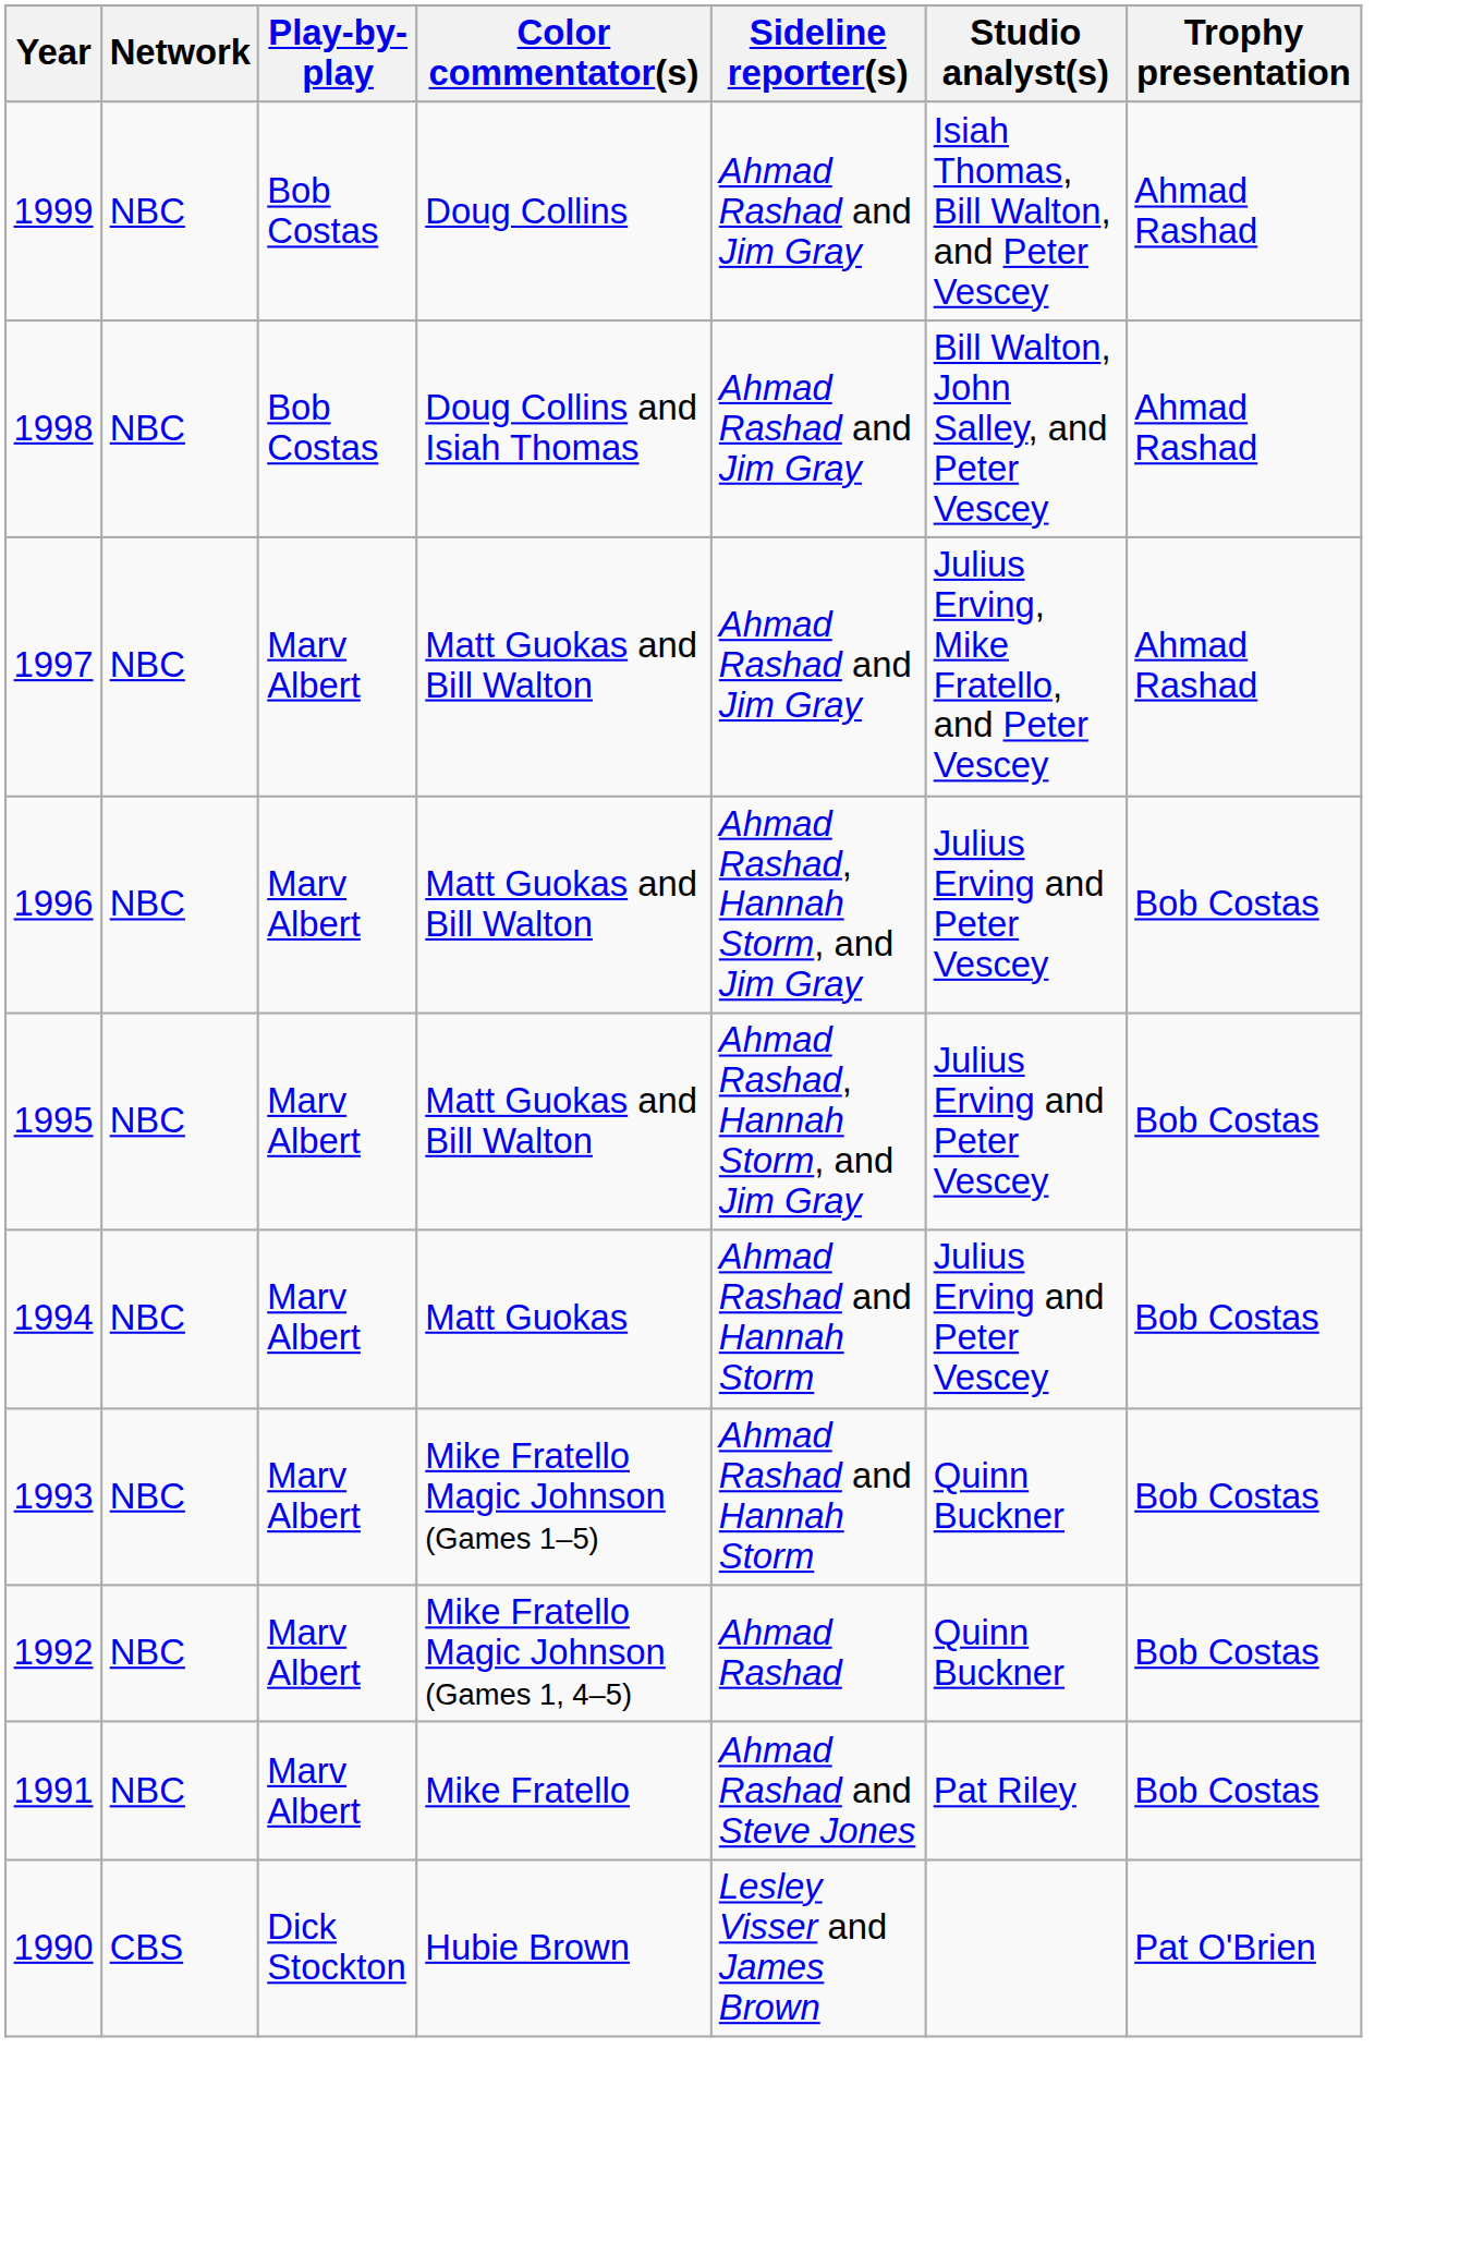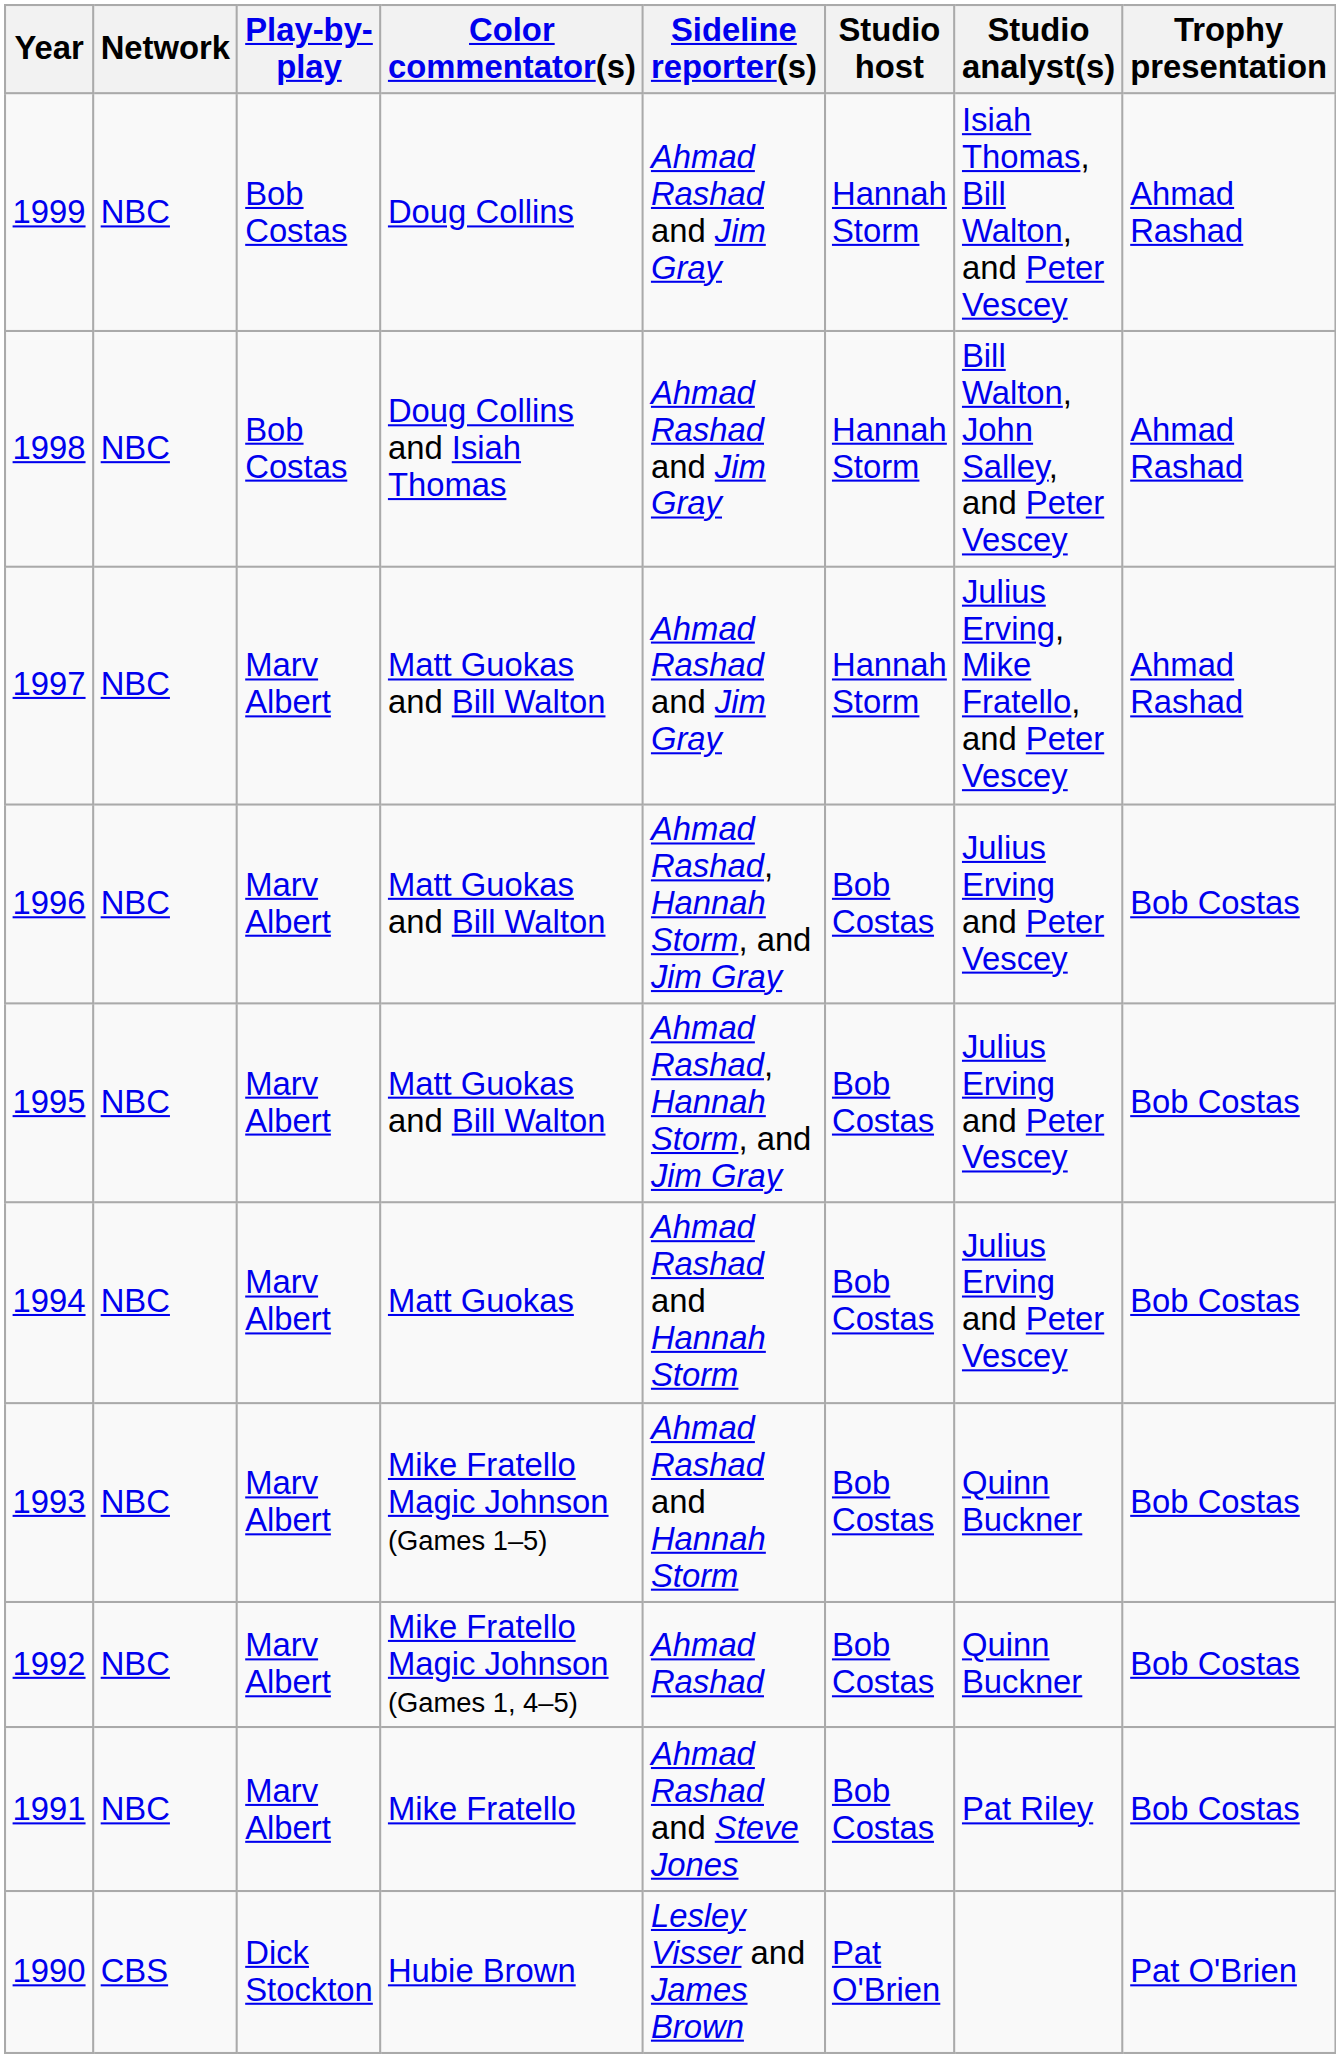 <table class="wikitable">
 <tr>
 <th>Year</th>
 <th>Network</th>
 <th><a href='#'>Play-by-play</a></th>
 <th><a href='#'>Color commentator</a>(s)</th>
 <th><a href='#'>Sideline reporter</a>(s)</th>
+<th>Studio host</th>
 <th>Studio analyst(s)</th>
 <th>Trophy presentation</th>
 </tr>
 <tr>
 <td><a href='#'>1999</a></td>
 <td><a href='#'>NBC</a></td>
 <td><a href='#'>Bob Costas</a></td>
 <td><a href='#'>Doug Collins</a></td>
 <td><em><a href='#'>Ahmad Rashad</a></em> and <em><a href='#'>Jim Gray</a></em></td>
+<td><a href='#'>Hannah Storm</a></td>
 <td><a href='#'>Isiah Thomas</a>, <a href='#'>Bill Walton</a>, and <a href='#'>Peter Vescey</a></td>
 <td><a href='#'>Ahmad Rashad</a></td>
 </tr>
 <tr>
 <td><a href='#'>1998</a></td>
 <td><a href='#'>NBC</a></td>
 <td><a href='#'>Bob Costas</a></td>
 <td><a href='#'>Doug Collins</a> and <a href='#'>Isiah Thomas</a></td>
 <td><em><a href='#'>Ahmad Rashad</a></em> and <em><a href='#'>Jim Gray</a></em></td>
+<td><a href='#'>Hannah Storm</a></td>
 <td><a href='#'>Bill Walton</a>, <a href='#'>John Salley</a>, and <a href='#'>Peter Vescey</a></td>
 <td><a href='#'>Ahmad Rashad</a></td>
 </tr>
 <tr>
 <td><a href='#'>1997</a></td>
 <td><a href='#'>NBC</a></td>
 <td><a href='#'>Marv Albert</a></td>
 <td><a href='#'>Matt Guokas</a> and <a href='#'>Bill Walton</a></td>
 <td><em><a href='#'>Ahmad Rashad</a></em> and <em><a href='#'>Jim Gray</a></em></td>
+<td><a href='#'>Hannah Storm</a></td>
 <td><a href='#'>Julius Erving</a>, <a href='#'>Mike Fratello</a>, and <a href='#'>Peter Vescey</a></td>
 <td><a href='#'>Ahmad Rashad</a></td>
 </tr>
 <tr>
 <td><a href='#'>1996</a></td>
 <td><a href='#'>NBC</a></td>
 <td><a href='#'>Marv Albert</a></td>
 <td><a href='#'>Matt Guokas</a> and <a href='#'>Bill Walton</a></td>
 <td><em><a href='#'>Ahmad Rashad</a></em>, <em><a href='#'>Hannah Storm</a></em>, and <em><a href='#'>Jim Gray</a></em></td>
+<td><a href='#'>Bob Costas</a></td>
 <td><a href='#'>Julius Erving</a> and <a href='#'>Peter Vescey</a></td>
 <td><a href='#'>Bob Costas</a></td>
 </tr>
 <tr>
 <td><a href='#'>1995</a></td>
 <td><a href='#'>NBC</a></td>
 <td><a href='#'>Marv Albert</a></td>
 <td><a href='#'>Matt Guokas</a> and <a href='#'>Bill Walton</a></td>
 <td><em><a href='#'>Ahmad Rashad</a></em>, <em><a href='#'>Hannah Storm</a></em>, and <em><a href='#'>Jim Gray</a></em></td>
+<td><a href='#'>Bob Costas</a></td>
 <td><a href='#'>Julius Erving</a> and <a href='#'>Peter Vescey</a></td>
 <td><a href='#'>Bob Costas</a></td>
 </tr>
 <tr>
 <td><a href='#'>1994</a></td>
 <td><a href='#'>NBC</a></td>
 <td><a href='#'>Marv Albert</a></td>
 <td><a href='#'>Matt Guokas</a></td>
 <td><em><a href='#'>Ahmad Rashad</a></em> and <em><a href='#'>Hannah Storm</a></em></td>
+<td><a href='#'>Bob Costas</a></td>
 <td><a href='#'>Julius Erving</a> and <a href='#'>Peter Vescey</a></td>
 <td><a href='#'>Bob Costas</a></td>
 </tr>
 <tr>
 <td><a href='#'>1993</a></td>
 <td><a href='#'>NBC</a></td>
 <td><a href='#'>Marv Albert</a></td>
 <td><a href='#'>Mike Fratello</a><br><a href='#'>Magic Johnson</a> <small>(Games 1–5)</small></td>
 <td><em><a href='#'>Ahmad Rashad</a></em> and <em><a href='#'>Hannah Storm</a></em></td>
+<td><a href='#'>Bob Costas</a></td>
 <td><a href='#'>Quinn Buckner</a></td>
 <td><a href='#'>Bob Costas</a></td>
 </tr>
 <tr>
 <td><a href='#'>1992</a></td>
 <td><a href='#'>NBC</a></td>
 <td><a href='#'>Marv Albert</a></td>
 <td><a href='#'>Mike Fratello</a><br><a href='#'>Magic Johnson</a> <small>(Games 1, 4–5)</small></td>
 <td><em><a href='#'>Ahmad Rashad</a></em></td>
+<td><a href='#'>Bob Costas</a></td>
 <td><a href='#'>Quinn Buckner</a></td>
 <td><a href='#'>Bob Costas</a></td>
 </tr>
 <tr>
 <td><a href='#'>1991</a></td>
 <td><a href='#'>NBC</a></td>
 <td><a href='#'>Marv Albert</a></td>
 <td><a href='#'>Mike Fratello</a></td>
 <td><em><a href='#'>Ahmad Rashad</a></em> and <em><a href='#'>Steve Jones</a></em></td>
+<td><a href='#'>Bob Costas</a></td>
 <td><a href='#'>Pat Riley</a></td>
 <td><a href='#'>Bob Costas</a></td>
 </tr>
 <tr>
 <td><a href='#'>1990</a></td>
 <td><a href='#'>CBS</a></td>
 <td><a href='#'>Dick Stockton</a></td>
 <td><a href='#'>Hubie Brown</a></td>
 <td><em><a href='#'>Lesley Visser</a></em> and <em><a href='#'>James Brown</a></em></td>
+<td><a href='#'>Pat O'Brien</a></td>
 <td></td>
 <td><a href='#'>Pat O'Brien</a></td>
 </tr>
 </table>
